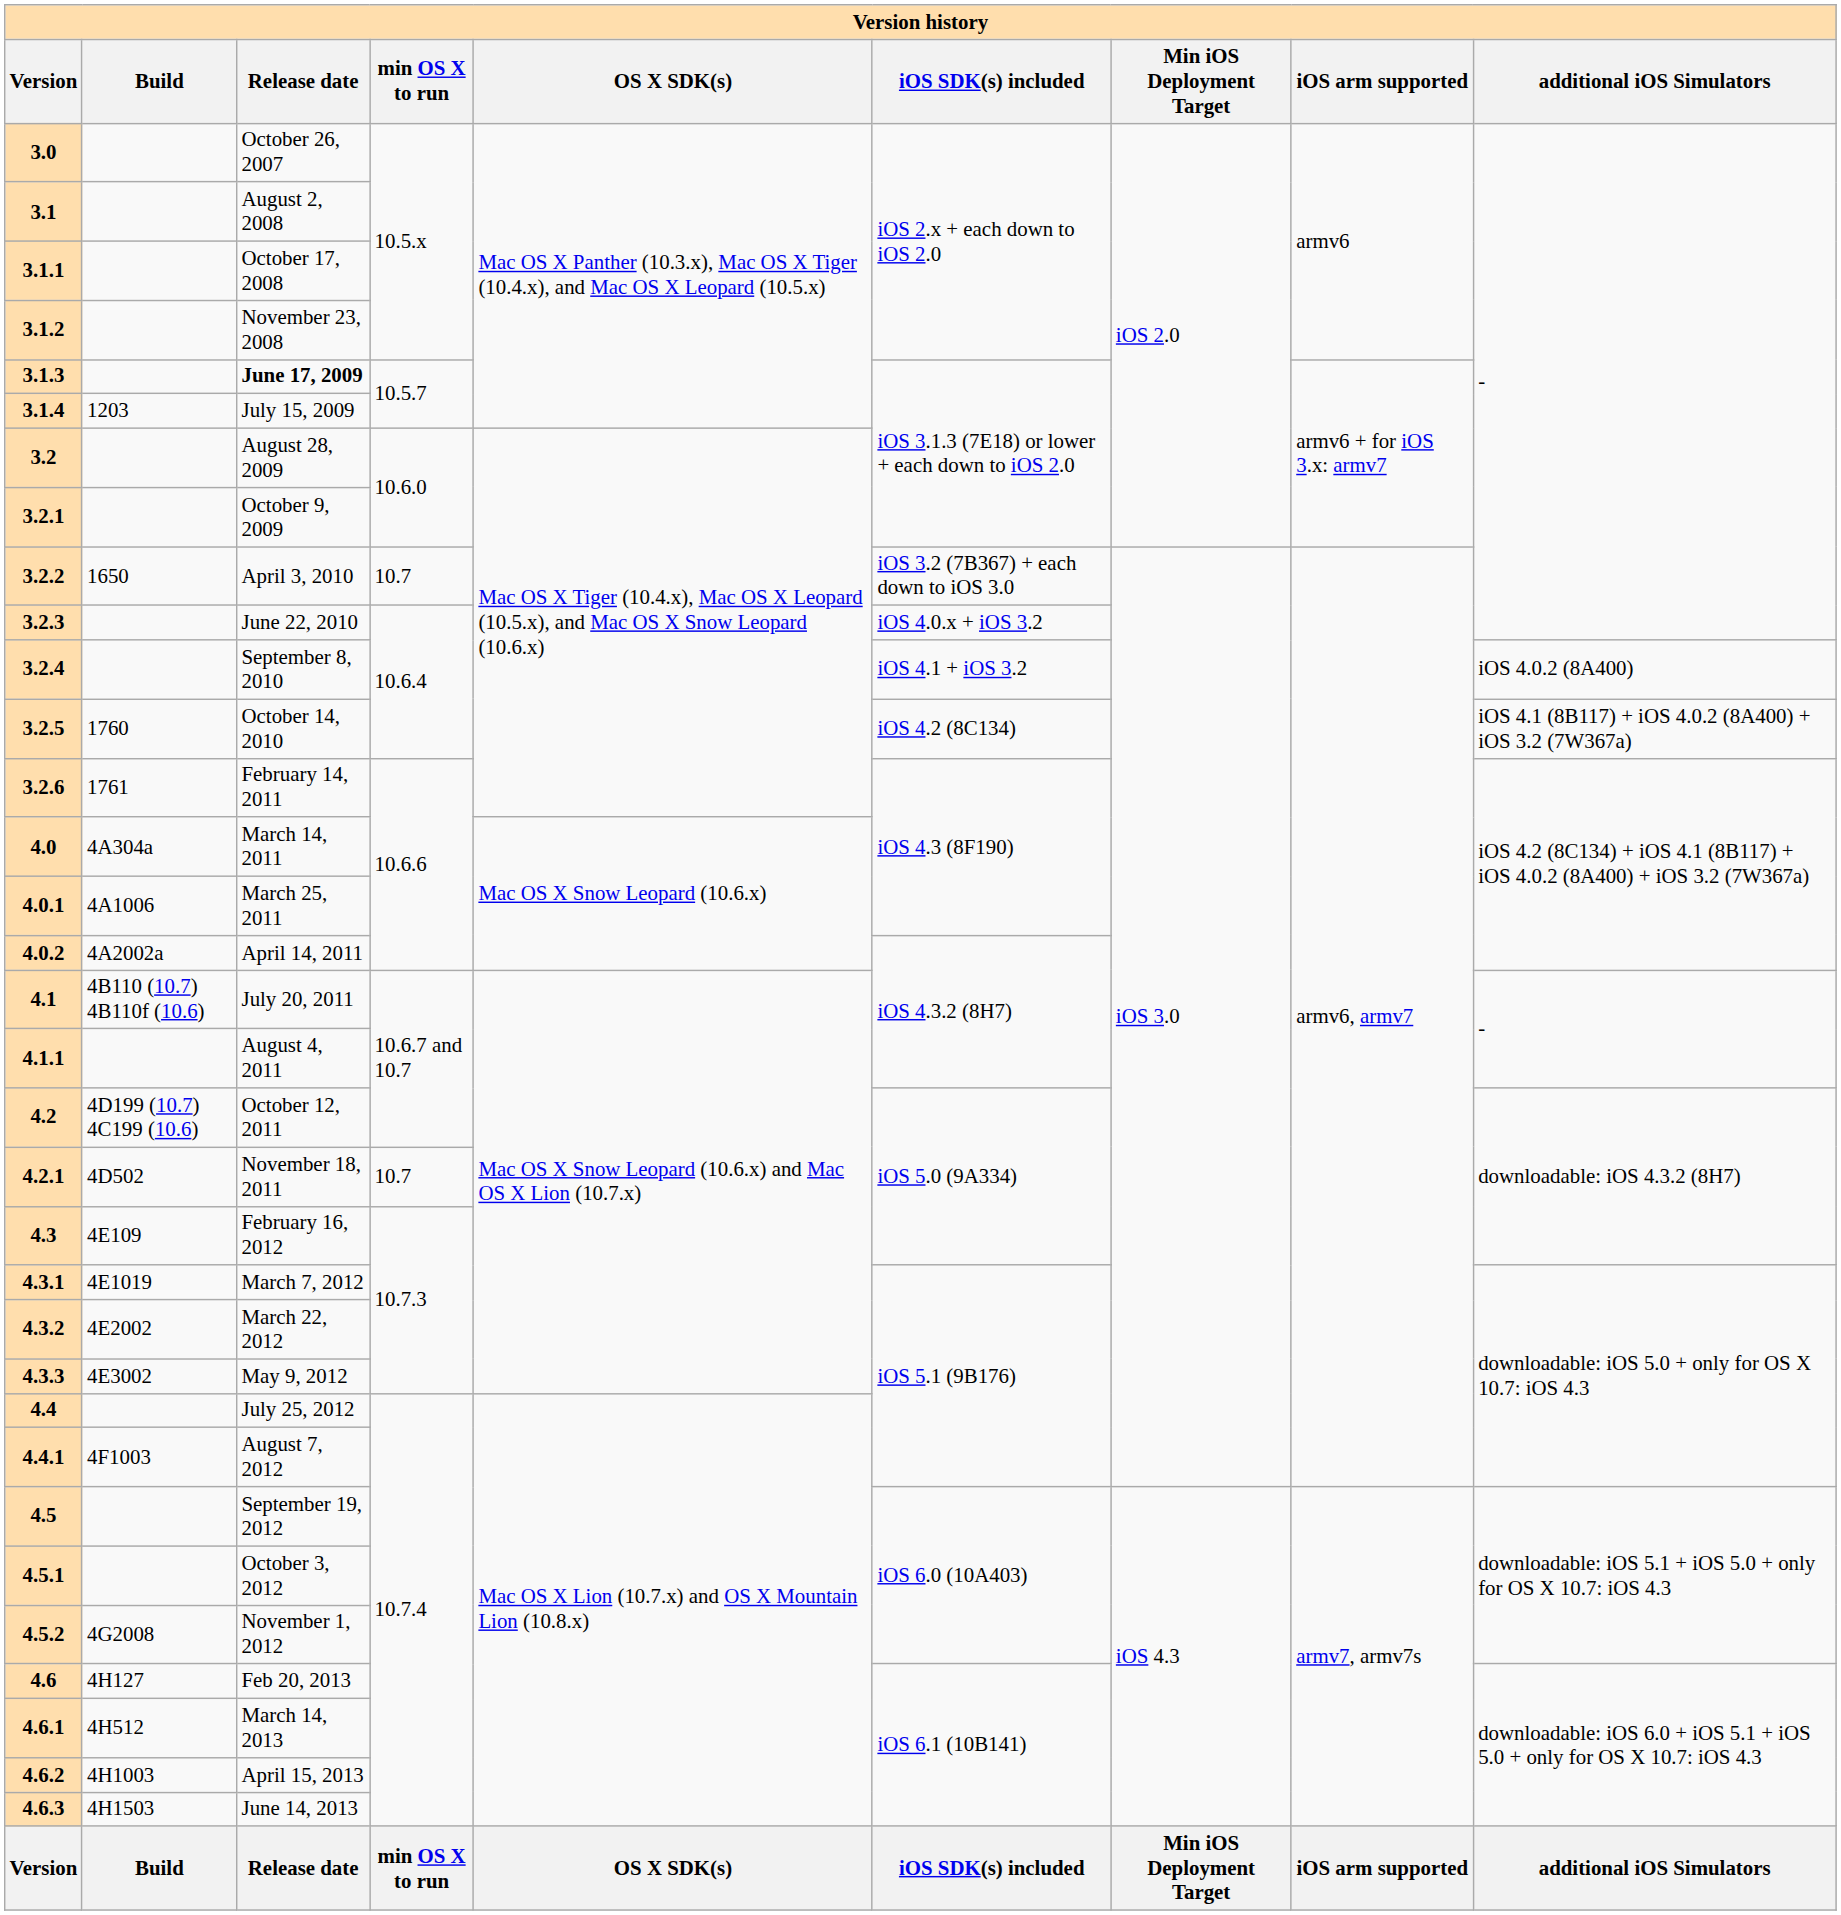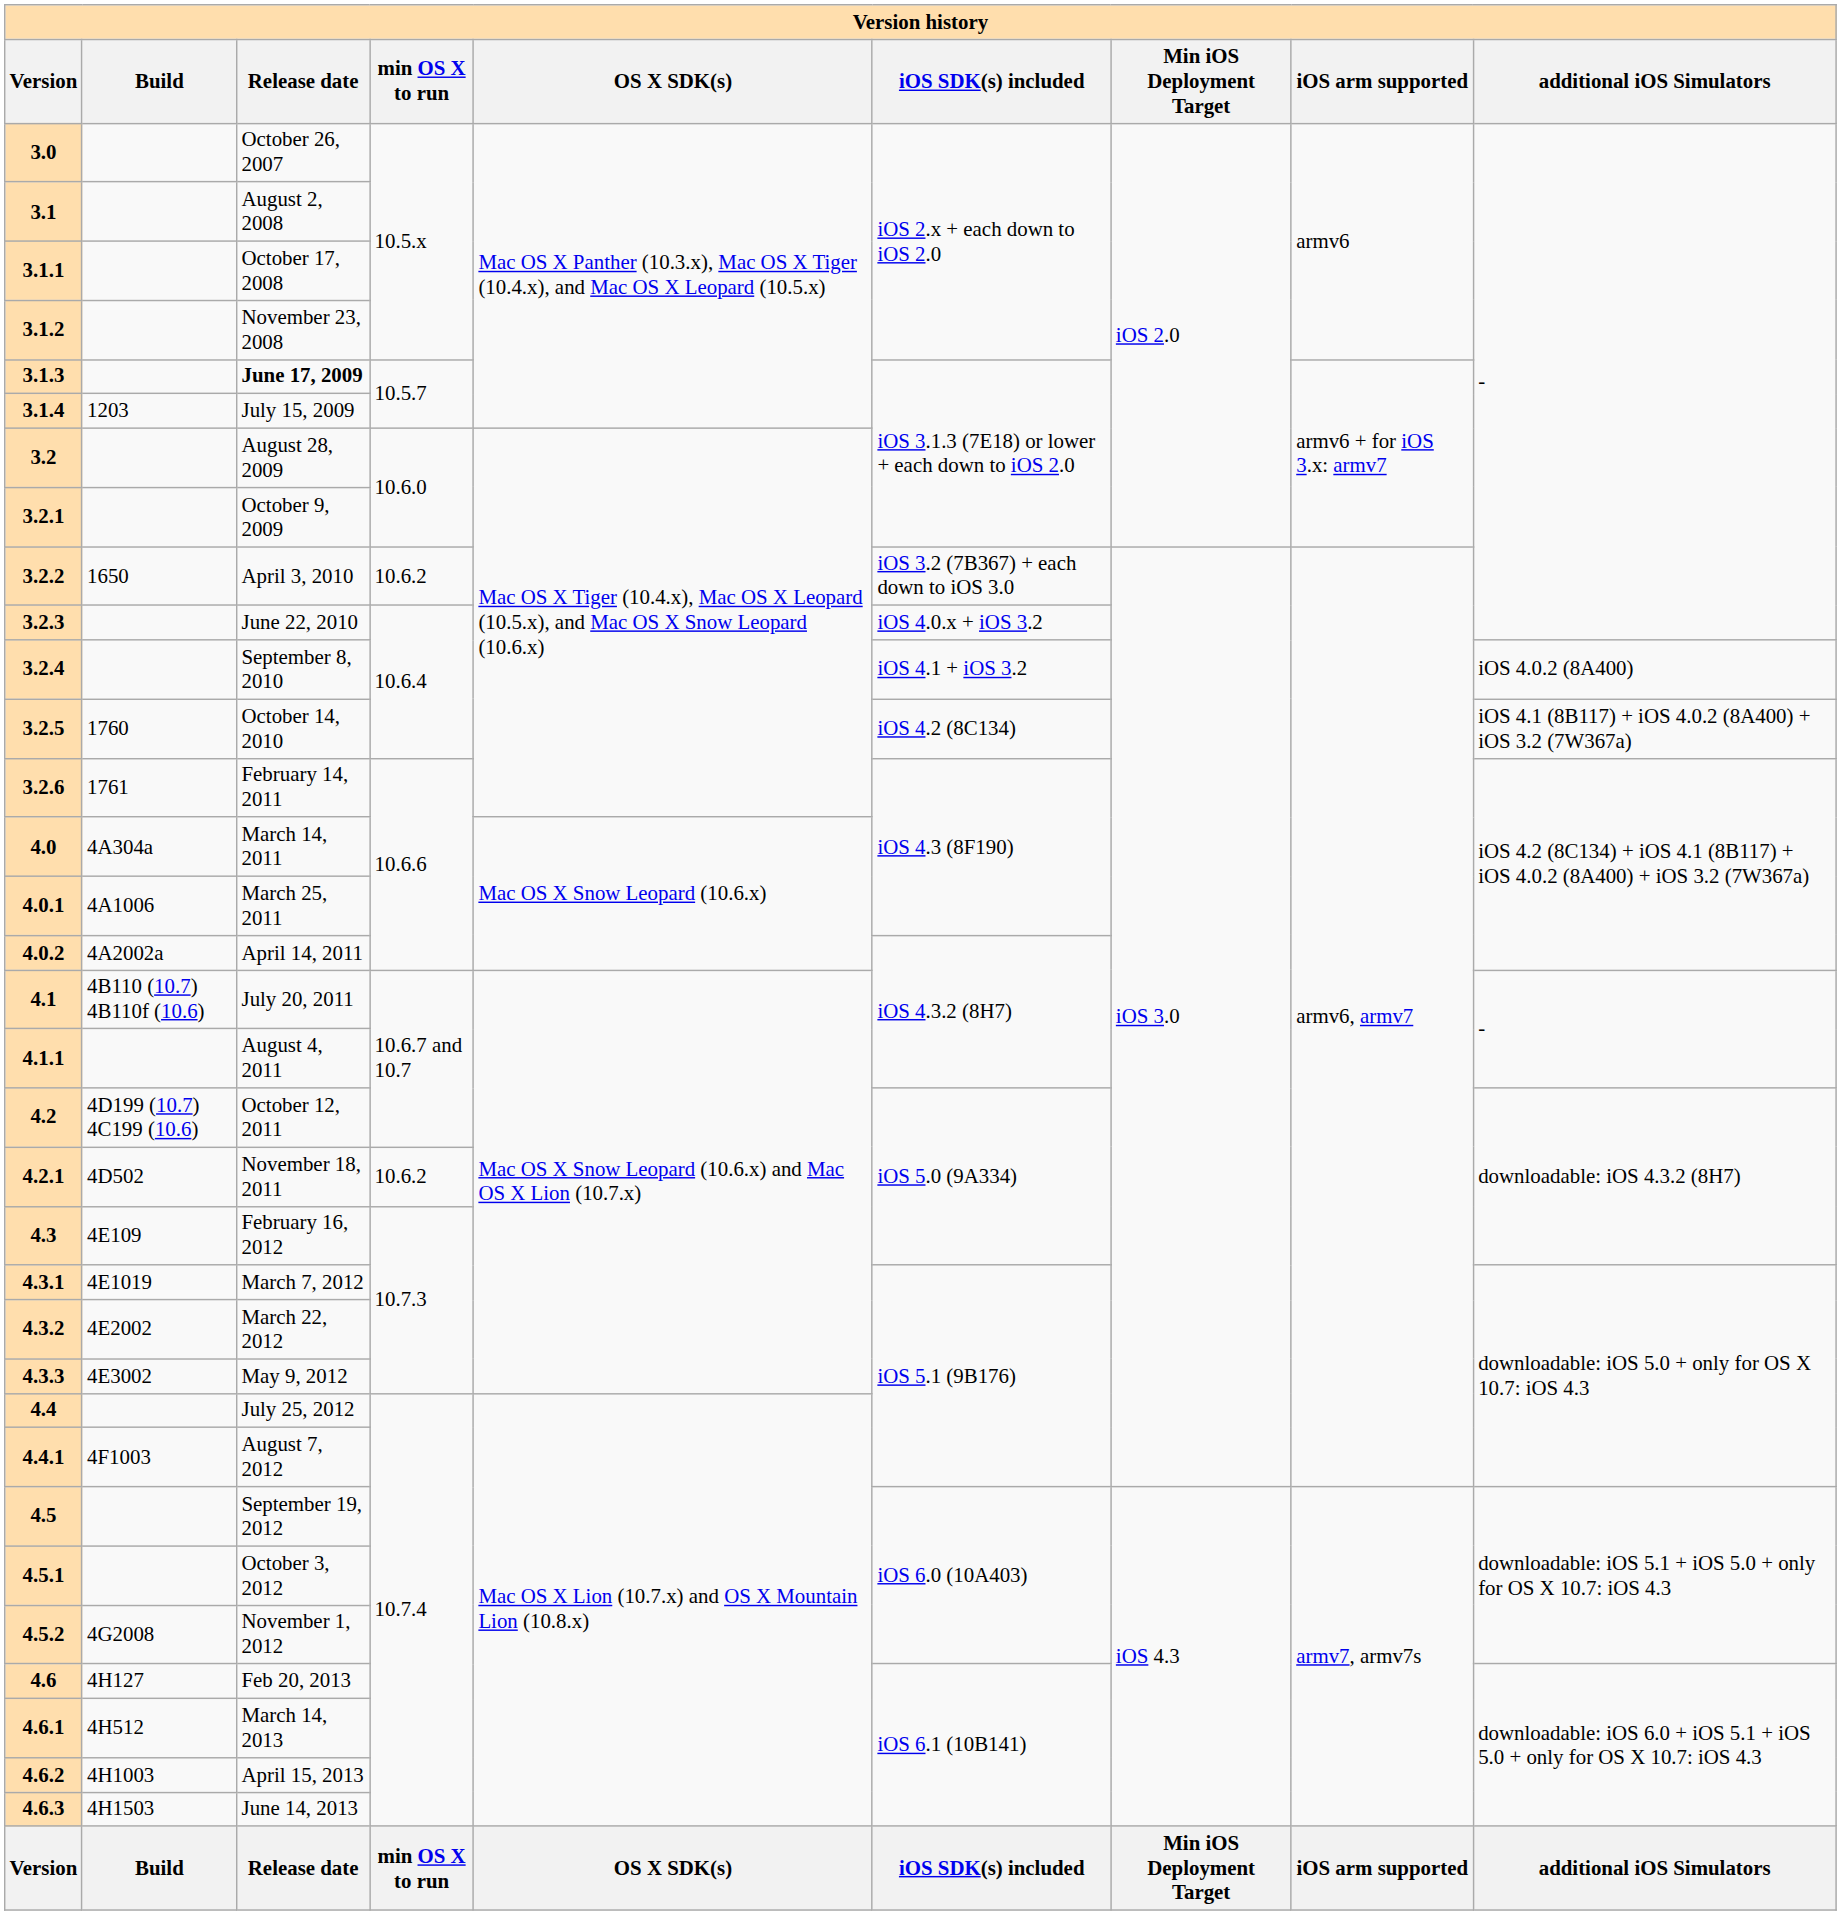 <table class="wikitable collapsible collapsed" style="width:100%; font-size:90%;">
 <tr>
 <th style="background: #ffdead; text-align:center;" colspan="9">Version history</th>
 </tr>
 <tr>
 <th>Version</th>
 <th>Build</th>
 <th>Release date</th>
 <th>min <a href='#'>OS X</a> to run</th>
 <th>OS X SDK(s)</th>
 <th><a href='#'>iOS SDK</a>(s) included</th>
 <th>Min iOS Deployment Target</th>
 <th>iOS arm supported</th>
 <th>additional iOS Simulators</th>
 </tr>
 <tr>
 <th style="background:#ffdead; white-space:nowrap;">3.0</th>
 <td></td>
 <td>October 26, 2007</td>
 <td rowspan="4">10.5.x</td>
 <td rowspan="6"><a href='#'>Mac OS X Panther</a> (10.3.x), <a href='#'>Mac OS X Tiger</a> (10.4.x), and <a href='#'>Mac OS X Leopard</a> (10.5.x)</td>
 <td rowspan="4"><a href='#'>iOS 2</a>.x + each down to <a href='#'>iOS 2</a>.0</td>
 <td rowspan="8"><a href='#'>iOS 2</a>.0</td>
 <td rowspan="4">armv6</td>
 <td rowspan="10">-</td>
 </tr>
 <tr>
 <th style="background:#ffdead; white-space:nowrap;">3.1</th>
 <td></td>
 <td>August 2, 2008</td>
 </tr>
 <tr>
 <th style="background:#ffdead; white-space:nowrap;">3.1.1</th>
 <td></td>
 <td>October 17, 2008</td>
 </tr>
 <tr>
 <th style="background:#ffdead; white-space:nowrap;">3.1.2</th>
 <td></td>
 <td>November 23, 2008</td>
 </tr>
 <tr>
 <th style="background:#ffdead; white-space:nowrap;">3.1.3</th>
 <td></td>
 <td><strong>June 17, 2009</strong></td>
 <td rowspan="2">10.5.7</td>
 <td rowspan="4"><a href='#'>iOS 3</a>.1.3 (7E18) or lower + each down to <a href='#'>iOS 2</a>.0</td>
 <td rowspan="4">armv6 + for <a href='#'>iOS 3</a>.x: <a href='#'>armv7</a></td>
 </tr>
 <tr>
 <th style="background:#ffdead; white-space:nowrap;">3.1.4</th>
 <td>1203</td>
 <td>July 15, 2009</td>
 </tr>
 <tr>
 <th style="background:#ffdead; white-space:nowrap;">3.2</th>
 <td></td>
 <td>August 28, 2009</td>
 <td rowspan="2">10.6.0</td>
 <td rowspan="7"><a href='#'>Mac OS X Tiger</a> (10.4.x), <a href='#'>Mac OS X Leopard</a> (10.5.x), and <a href='#'>Mac OS X Snow Leopard</a> (10.6.x)</td>
 </tr>
 <tr>
 <th style="background:#ffdead; white-space:nowrap;">3.2.1</th>
 <td></td>
 <td>October 9, 2009</td>
 </tr>
 <tr>
 <th style="background:#ffdead; white-space:nowrap;">3.2.2</th>
 <td>1650</td>
 <td>April 3, 2010</td>
-<td>10.7</td>
+<td>10.6.2</td>
 <td><a href='#'>iOS 3</a>.2 (7B367) + each down to iOS 3.0</td>
 <td rowspan="18"><a href='#'>iOS 3</a>.0</td>
 <td rowspan="18">armv6, <a href='#'>armv7</a></td>
 </tr>
 <tr>
 <th style="background:#ffdead; white-space:nowrap;">3.2.3</th>
 <td></td>
 <td>June 22, 2010</td>
 <td rowspan="3">10.6.4</td>
 <td><a href='#'>iOS 4</a>.0.x + <a href='#'>iOS 3</a>.2</td>
 </tr>
 <tr>
 <th style="background:#ffdead; white-space:nowrap;">3.2.4</th>
 <td></td>
 <td>September 8, 2010</td>
 <td><a href='#'>iOS 4</a>.1 + <a href='#'>iOS 3</a>.2</td>
 <td>iOS 4.0.2 (8A400)</td>
 </tr>
 <tr>
 <th style="background:#ffdead; white-space:nowrap;">3.2.5</th>
 <td>1760</td>
 <td>October 14, 2010</td>
 <td><a href='#'>iOS 4</a>.2 (8C134)</td>
 <td>iOS 4.1 (8B117) + iOS 4.0.2 (8A400) + iOS 3.2 (7W367a)</td>
 </tr>
 <tr>
 <th style="background:#ffdead; white-space:nowrap;">3.2.6</th>
 <td>1761</td>
 <td>February 14, 2011</td>
 <td rowspan="4">10.6.6</td>
 <td rowspan="3"><a href='#'>iOS 4</a>.3 (8F190)</td>
 <td rowspan="4">iOS 4.2 (8C134) + iOS 4.1 (8B117) + iOS 4.0.2 (8A400) + iOS 3.2 (7W367a)</td>
 </tr>
 <tr>
 <th style="background:#ffdead; white-space:nowrap;">4.0</th>
 <td>4A304a</td>
 <td>March 14, 2011</td>
 <td rowspan="3"><a href='#'>Mac OS X Snow Leopard</a> (10.6.x)</td>
 </tr>
 <tr>
 <th style="background:#ffdead; white-space:nowrap;">4.0.1</th>
 <td>4A1006</td>
 <td>March 25, 2011</td>
 </tr>
 <tr>
 <th style="background:#ffdead; white-space:nowrap;">4.0.2</th>
 <td>4A2002a</td>
 <td>April 14, 2011</td>
 <td rowspan="3"><a href='#'>iOS 4</a>.3.2 (8H7)</td>
 </tr>
 <tr>
 <th style="background:#ffdead; white-space:nowrap;">4.1</th>
 <td>4B110 (<a href='#'>10.7</a>) 4B110f (<a href='#'>10.6</a>)</td>
 <td>July 20, 2011</td>
 <td rowspan="3">10.6.7 and 10.7</td>
 <td rowspan="8"><a href='#'>Mac OS X Snow Leopard</a> (10.6.x) and <a href='#'>Mac OS X Lion</a> (10.7.x)</td>
 <td rowspan="2">-</td>
 </tr>
 <tr>
 <th style="background:#ffdead; white-space:nowrap;">4.1.1</th>
 <td></td>
 <td>August 4, 2011</td>
 </tr>
 <tr>
 <th style="background:#ffdead; white-space:nowrap;">4.2</th>
 <td>4D199 (<a href='#'>10.7</a>) 4C199 (<a href='#'>10.6</a>)</td>
 <td>October 12, 2011</td>
 <td rowspan="3"><a href='#'>iOS 5</a>.0 (9A334)</td>
 <td rowspan="3">downloadable: iOS 4.3.2 (8H7)</td>
 </tr>
 <tr>
 <th style="background:#ffdead; white-space:nowrap;">4.2.1</th>
 <td>4D502</td>
 <td>November 18, 2011</td>
-<td>10.7</td>
+<td>10.6.2</td>
 </tr>
 <tr>
 <th style="background:#ffdead; white-space:nowrap;">4.3</th>
 <td>4E109</td>
 <td>February 16, 2012</td>
 <td rowspan="4">10.7.3</td>
 </tr>
 <tr>
 <th style="background:#ffdead; white-space:nowrap;">4.3.1</th>
 <td>4E1019</td>
 <td>March 7, 2012</td>
 <td rowspan="5"><a href='#'>iOS 5</a>.1 (9B176)</td>
 <td rowspan="5">downloadable: iOS 5.0 + only for OS X 10.7: iOS 4.3</td>
 </tr>
 <tr>
 <th style="background:#ffdead; white-space:nowrap;">4.3.2</th>
 <td>4E2002</td>
 <td>March 22, 2012</td>
 </tr>
 <tr>
 <th style="background:#ffdead; white-space:nowrap;">4.3.3</th>
 <td>4E3002</td>
 <td>May 9, 2012</td>
 </tr>
 <tr>
 <th style="background:#ffdead; white-space:nowrap;">4.4</th>
 <td></td>
 <td>July 25, 2012</td>
 <td rowspan="9">10.7.4</td>
 <td rowspan="9"><a href='#'>Mac OS X Lion</a> (10.7.x) and <a href='#'>OS X Mountain Lion</a> (10.8.x)</td>
 </tr>
 <tr>
 <th style="background:#ffdead; white-space:nowrap;">4.4.1</th>
 <td>4F1003</td>
 <td>August 7, 2012</td>
 </tr>
 <tr>
 <th style="background:#ffdead; white-space:nowrap;">4.5</th>
 <td></td>
 <td>September 19, 2012</td>
 <td rowspan="3"><a href='#'>iOS 6</a>.0 (10A403)</td>
 <td rowspan="7"><a href='#'>iOS</a> 4.3</td>
 <td rowspan="7"><a href='#'>armv7</a>, armv7s</td>
 <td rowspan="3">downloadable: iOS 5.1 + iOS 5.0 + only for OS X 10.7: iOS 4.3</td>
 </tr>
 <tr>
 <th style="background:#ffdead; white-space:nowrap;">4.5.1</th>
 <td></td>
 <td>October 3, 2012</td>
 </tr>
 <tr>
 <th style="background:#ffdead; white-space:nowrap;">4.5.2</th>
 <td>4G2008</td>
 <td>November 1, 2012</td>
 </tr>
 <tr>
 <th style="background:#ffdead; white-space:nowrap;">4.6</th>
 <td>4H127</td>
 <td>Feb 20, 2013</td>
 <td rowspan="4"><a href='#'>iOS 6</a>.1 (10B141)</td>
 <td rowspan="4">downloadable: iOS 6.0 + iOS 5.1 + iOS 5.0 + only for OS X 10.7: iOS 4.3</td>
 </tr>
 <tr>
 <th style="background:#ffdead; white-space:nowrap;">4.6.1</th>
 <td>4H512</td>
 <td>March 14, 2013</td>
 </tr>
 <tr>
 <th style="background:#ffdead; white-space:nowrap;">4.6.2</th>
 <td>4H1003</td>
 <td>April 15, 2013</td>
 </tr>
 <tr>
 <th style="background:#ffdead; white-space:nowrap;">4.6.3</th>
 <td>4H1503</td>
 <td>June 14, 2013</td>
 </tr>
 <tr class="sortbottom">
 <th>Version</th>
 <th>Build</th>
 <th>Release date</th>
 <th>min <a href='#'>OS X</a> to run</th>
 <th>OS X SDK(s)</th>
 <th><a href='#'>iOS SDK</a>(s) included</th>
 <th>Min iOS Deployment Target</th>
 <th>iOS arm supported</th>
 <th>additional iOS Simulators</th>
 </tr>
 </table>
